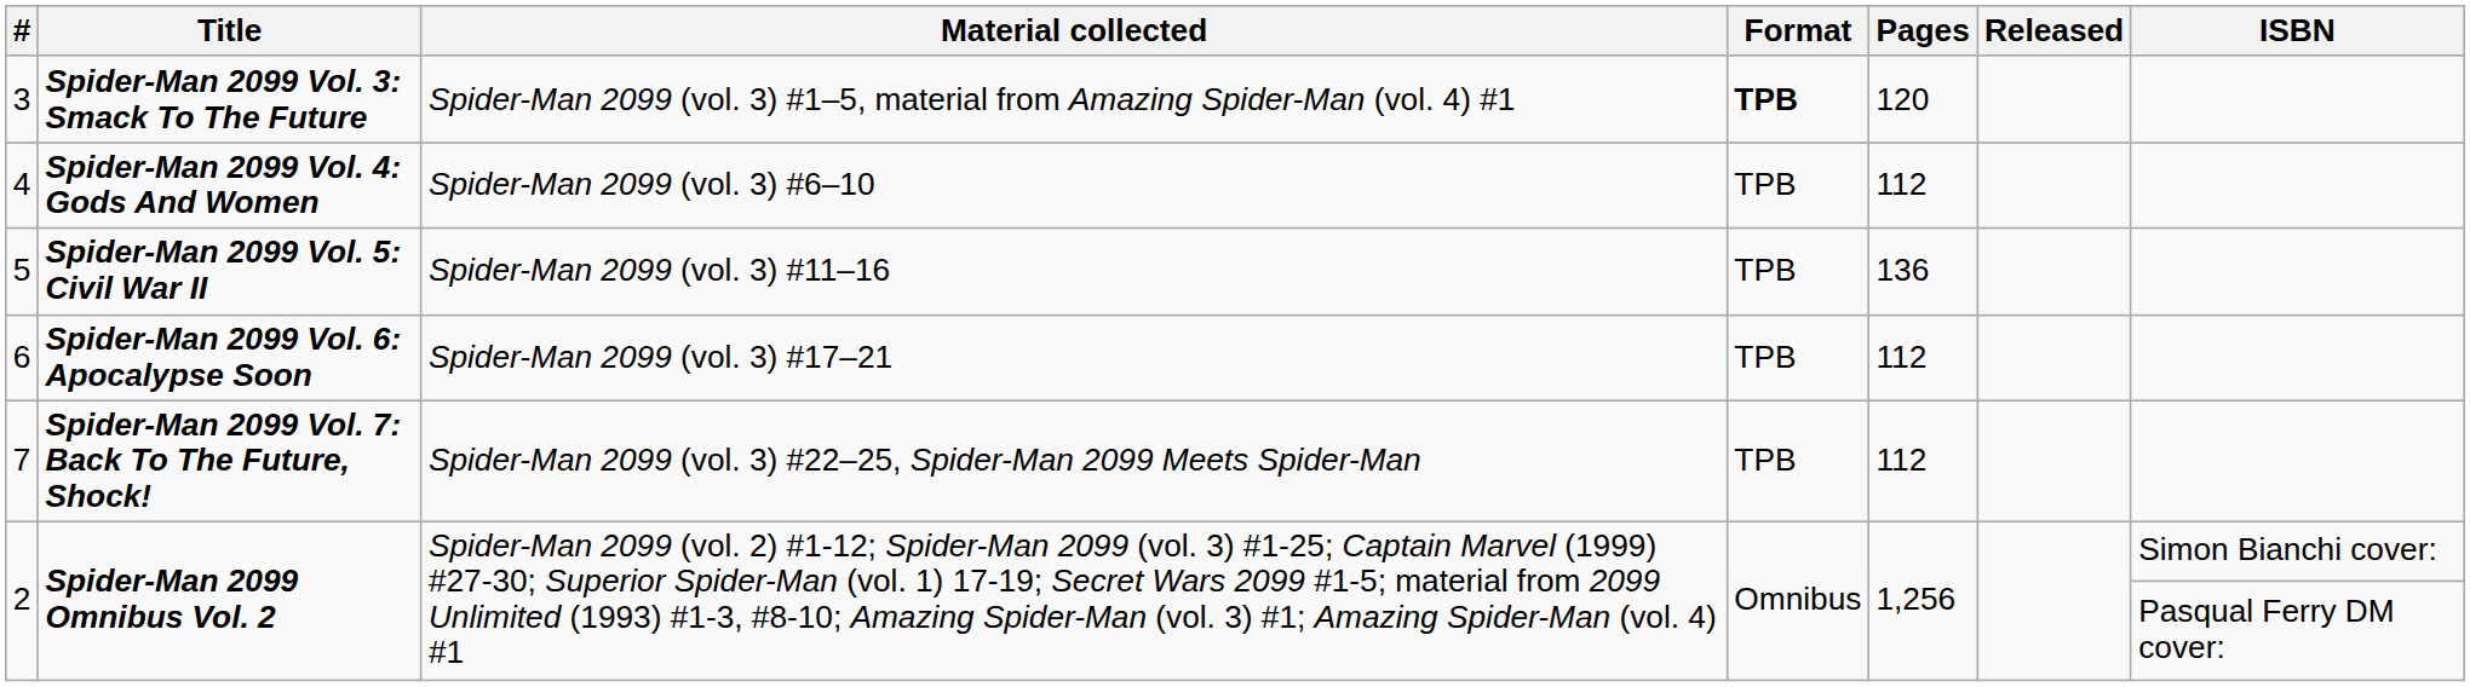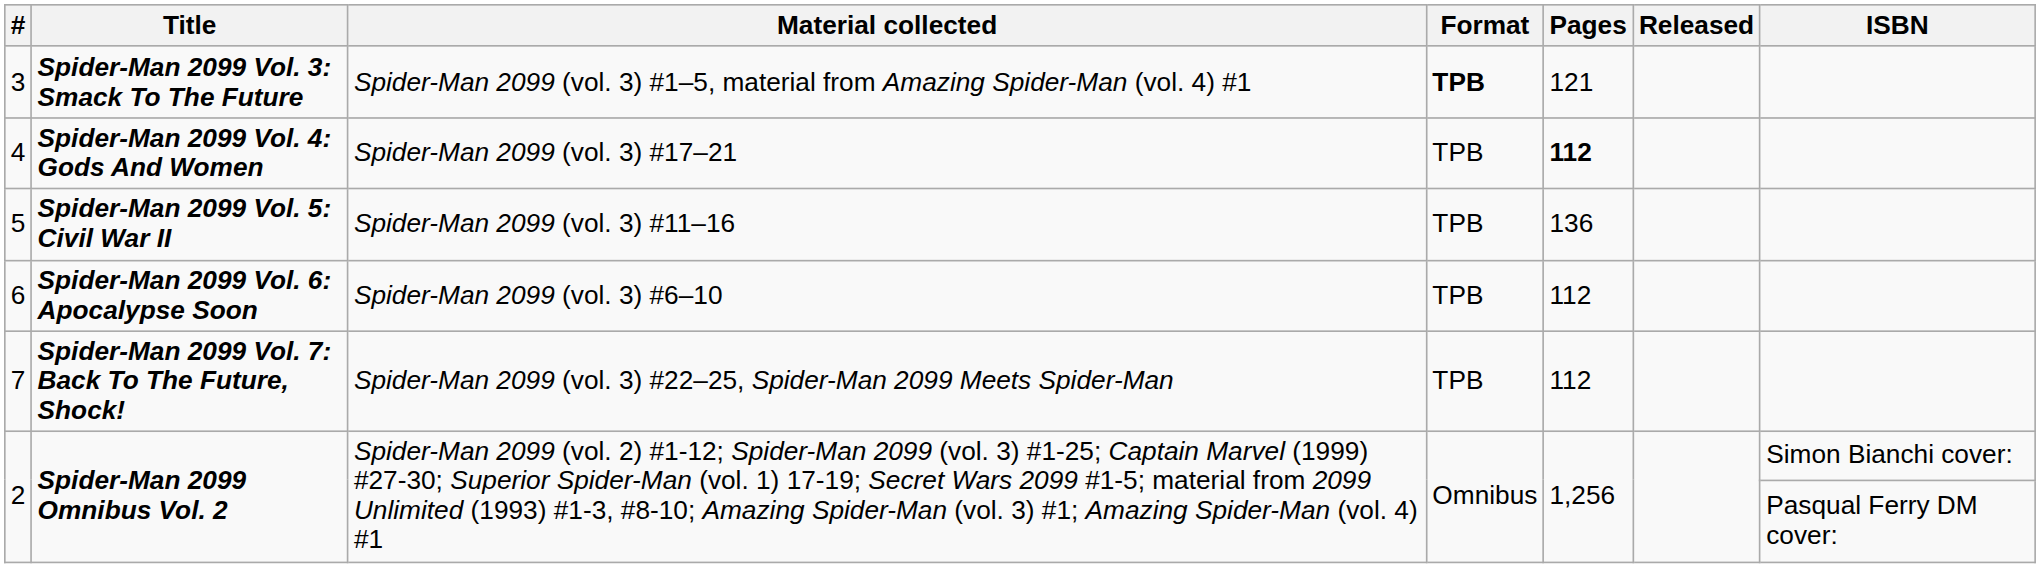 <table class="wikitable sortable" width=98%>
 <tr>
 <th>#</th>
 <th>Title</th>
 <th>Material collected</th>
 <th class="unsortable">Format</th>
 <th>Pages</th>
 <th>Released</th>
 <th class="unsortable" style="width: 10em;">ISBN</th>
 </tr>
 <tr>
 <td>3</td>
 <td><strong><em>Spider-Man 2099 Vol. 3: Smack To The Future</em></strong></td>
 <td><em>Spider-Man 2099</em> (vol. 3) #1–5, material from <em>Amazing Spider-Man</em> (vol. 4) #1</td>
 <td><strong>TPB</strong></td>
-<td>120</td>
+<td>121</td>
 <td></td>
 <td></td>
 </tr>
 <tr>
 <td>4</td>
 <td><strong><em>Spider-Man 2099 Vol. 4: Gods And Women</em></strong></td>
-<td><em>Spider-Man 2099</em> (vol. 3) #6–10</td>
+<td><em>Spider-Man 2099</em> (vol. 3) #17–21</td>
 <td>TPB</td>
-<td>112</td>
+<td><strong>112</strong></td>
 <td></td>
 <td></td>
 </tr>
 <tr>
 <td>5</td>
 <td><strong><em>Spider-Man 2099 Vol. 5: Civil War II</em></strong></td>
 <td><em>Spider-Man 2099</em> (vol. 3) #11–16</td>
 <td>TPB</td>
 <td>136</td>
 <td></td>
 <td></td>
 </tr>
 <tr>
 <td>6</td>
 <td><strong><em>Spider-Man 2099 Vol. 6: Apocalypse Soon</em></strong></td>
-<td><em>Spider-Man 2099</em> (vol. 3) #17–21</td>
+<td><em>Spider-Man 2099</em> (vol. 3) #6–10</td>
 <td>TPB</td>
 <td>112</td>
 <td></td>
 <td></td>
 </tr>
 <tr>
 <td>7</td>
 <td><strong><em>Spider-Man 2099 Vol. 7: Back To The Future, Shock!</em></strong></td>
 <td><em>Spider-Man 2099</em> (vol. 3) #22–25, <em>Spider-Man 2099 Meets Spider-Man</em></td>
 <td>TPB</td>
 <td>112</td>
 <td></td>
 <td></td>
 </tr>
 <tr>
 <td rowspan=2>2</td>
 <td rowspan=2><strong><em>Spider-Man 2099 Omnibus Vol. 2</em></strong></td>
 <td rowspan=2><em>Spider-Man 2099</em> (vol. 2) #1-12; <em>Spider-Man 2099</em> (vol. 3) #1-25; <em>Captain Marvel</em> (1999) #27-30; <em>Superior Spider-Man</em> (vol. 1) 17-19; <em>Secret Wars 2099</em> #1-5; material from <em>2099 Unlimited</em> (1993) #1-3, #8-10; <em>Amazing Spider-Man</em> (vol. 3) #1; <em>Amazing Spider-Man</em> (vol. 4) #1</td>
 <td rowspan=2>Omnibus</td>
 <td rowspan=2>1,256</td>
 <td rowspan=2></td>
 <td>Simon Bianchi cover: </td>
 </tr>
 <tr>
 <td>Pasqual Ferry DM cover: </td>
 </tr>
 </table>
